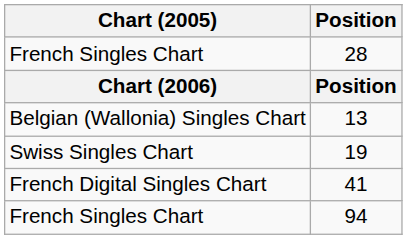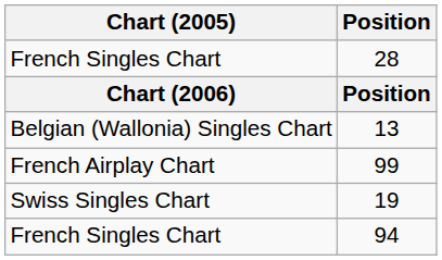 <table class="wikitable sortable">
 <tr>
 <th>Chart (2005)</th>
 <th>Position</th>
 </tr>
 <tr>
 <td>French Singles Chart</td>
 <td align=center>28</td>
 </tr>
 <tr>
 <th>Chart (2006)</th>
 <th align=center>Position</th>
 </tr>
 <tr>
 <td>Belgian (Wallonia) Singles Chart</td>
 <td align=center>13</td>
 </tr>
 <tr>
+<td>French Airplay Chart</td>
+<td align=center>99</td>
+</tr>
+<tr>
 <td>Swiss Singles Chart</td>
 <td align=center>19</td>
-</tr>
-<tr>
-<td>French Digital Singles Chart</td>
-<td align=center>41</td>
 </tr>
 <tr>
 <td>French Singles Chart</td>
 <td align=center>94</td>
 </tr>
 </table>
